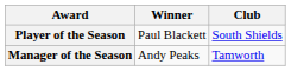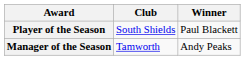 <table class="wikitable">
 <tr>
 <th>Award</th>
+<th>Club</th>
 <th>Winner</th>
-<th>Club</th>
 </tr>
 <tr>
 <th>Player of the Season</th>
+<td><a href='#'>South Shields</a></td>
 <td> Paul Blackett</td>
-<td><a href='#'>South Shields</a></td>
 </tr>
 <tr>
 <th>Manager of the Season</th>
+<td><a href='#'>Tamworth</a></td>
 <td> Andy Peaks</td>
-<td><a href='#'>Tamworth</a></td>
 </tr>
 </table>
